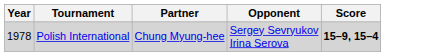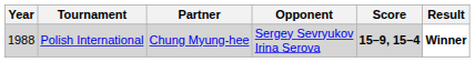 <table class="sortable wikitable" style="font-size: 90%;">
 <tr>
 <th>Year</th>
 <th>Tournament</th>
 <th>Partner</th>
 <th>Opponent</th>
 <th>Score</th>
+<th>Result</th>
 </tr>
 <tr style="background:#D5D5D5">
-<td align="center">1978</td>
+<td align="center">1988</td>
 <td align="left"><a href='#'>Polish International</a></td>
 <td align="left"> <a href='#'>Chung Myung-hee</a></td>
 <td align="left"> <a href='#'>Sergey Sevryukov</a> <br>  <a href='#'>Irina Serova</a></td>
 <td align="left"><strong>15–9, 15–4</strong></td>
+<td style="text-align:left; background:white"> <strong>Winner</strong></td>
 </tr>
 </table>
